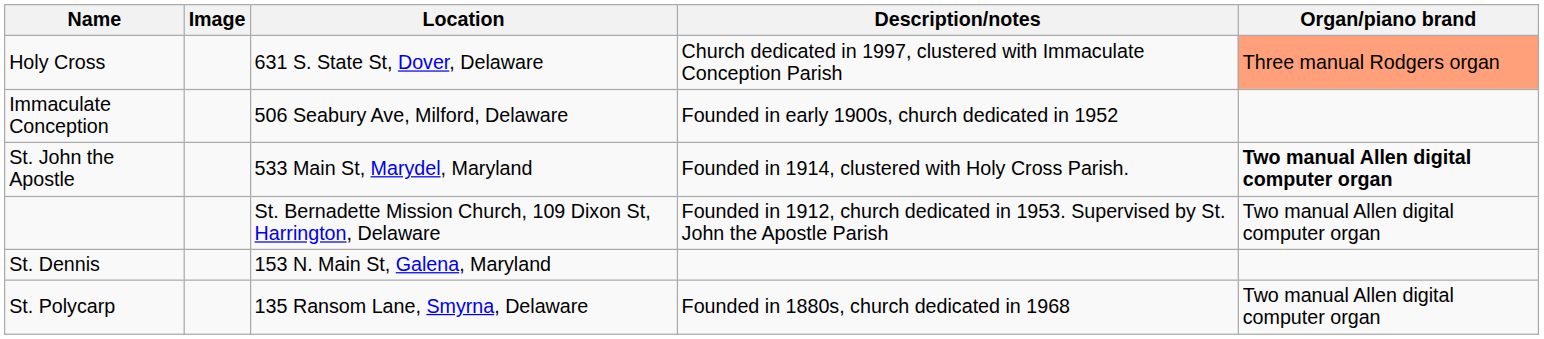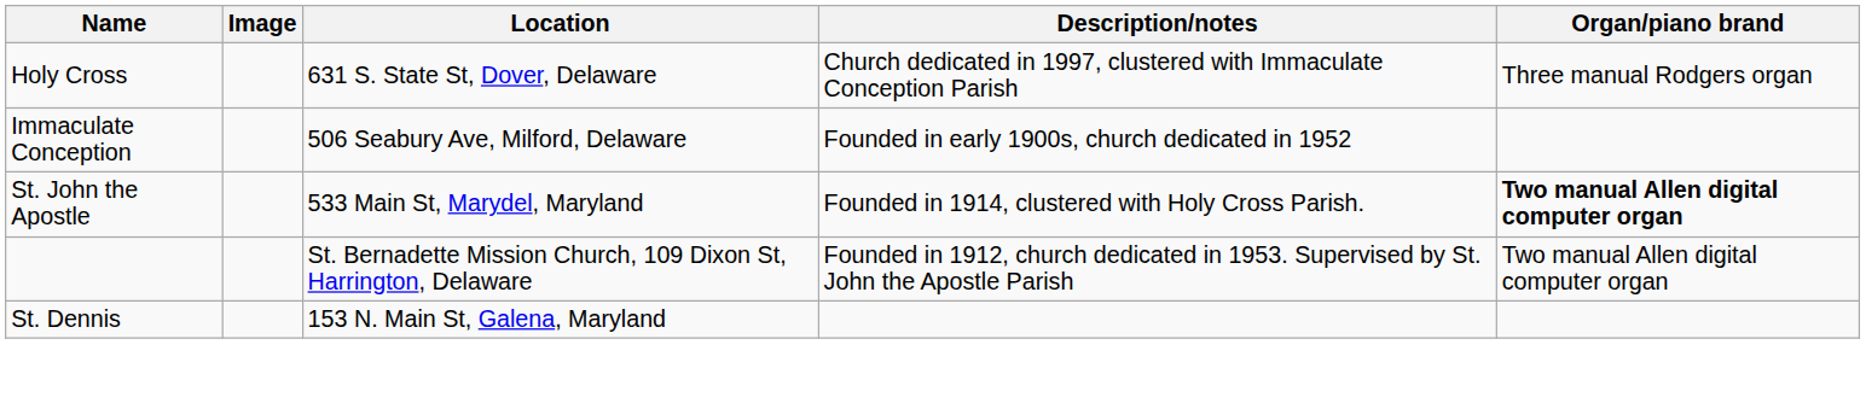 <table class="wikitable sortable">
 <tr>
 <th><strong>Name</strong></th>
 <th><strong>Image</strong></th>
 <th><strong>Location</strong></th>
 <th><strong>Description/notes</strong></th>
 <th><strong>Organ/piano brand</strong></th>
 </tr>
 <tr>
 <td>Holy Cross</td>
 <td></td>
 <td>631 S. State St, <a href='#'>Dover</a>, Delaware</td>
 <td>Church dedicated in 1997, clustered with Immaculate Conception Parish</td>
-<td style="background: lightsalmon;">Three manual Rodgers organ</td>
+<td>Three manual Rodgers organ</td>
 </tr>
 <tr>
 <td>Immaculate Conception</td>
 <td></td>
 <td>506 Seabury Ave, Milford, Delaware</td>
 <td>Founded in early 1900s, church dedicated in 1952</td>
 <td></td>
 </tr>
 <tr>
 <td>St. John the Apostle</td>
 <td></td>
 <td>533 Main St, <a href='#'>Marydel</a>, Maryland</td>
 <td>Founded in 1914, clustered with Holy Cross Parish.</td>
 <td><strong>Two manual Allen digital computer organ</strong></td>
 </tr>
 <tr>
 <td></td>
 <td></td>
 <td>St. Bernadette Mission Church, 109 Dixon St, <a href='#'>Harrington</a>, Delaware</td>
 <td>Founded in 1912, church dedicated in 1953. Supervised by St. John the Apostle Parish</td>
 <td>Two manual Allen digital computer organ</td>
 </tr>
 <tr>
 <td>St. Dennis</td>
 <td></td>
 <td>153 N. Main St, <a href='#'>Galena</a>, Maryland</td>
 <td></td>
 <td></td>
 </tr>
-<tr>
-<td>St. Polycarp</td>
-<td></td>
-<td>135 Ransom Lane, <a href='#'>Smyrna</a>, Delaware</td>
-<td>Founded in 1880s, church dedicated in 1968</td>
-<td>Two manual Allen digital computer organ</td>
-</tr>
 </table>
